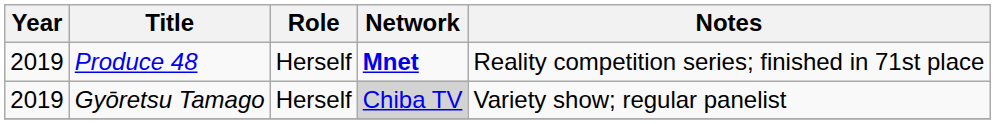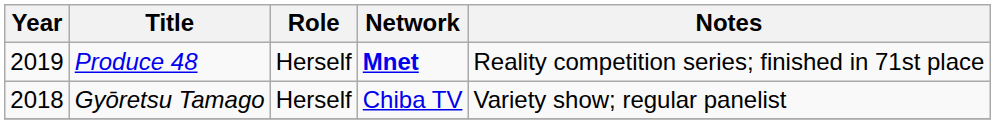 <table class="wikitable sortable">
 <tr>
 <th>Year</th>
 <th>Title</th>
 <th>Role</th>
 <th>Network</th>
 <th class="unsortable">Notes</th>
 </tr>
 <tr>
 <td>2019</td>
 <td><em><a href='#'>Produce 48</a></em></td>
 <td>Herself</td>
 <td><strong><a href='#'>Mnet</a></strong></td>
 <td>Reality competition series; finished in 71st place</td>
 </tr>
 <tr>
-<td>2019</td>
+<td>2018</td>
 <td><em>Gyōretsu Tamago</em></td>
 <td>Herself</td>
-<td style="background: lightgrey;"><a href='#'>Chiba TV</a></td>
+<td><a href='#'>Chiba TV</a></td>
 <td>Variety show; regular panelist</td>
 </tr>
 <tr>
 </tr>
 </table>
